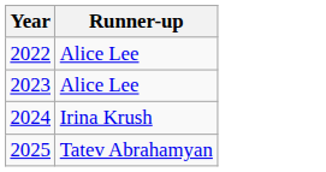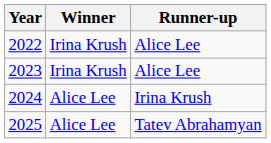 <table class=wikitable>
 <tr>
 <th>Year</th>
+<th>Winner</th>
 <th>Runner-up</th>
 </tr>
 <tr>
 <td><a href='#'>2022</a></td>
+<td><a href='#'>Irina Krush</a></td>
 <td><a href='#'>Alice Lee</a></td>
 </tr>
 <tr>
 <td><a href='#'>2023</a></td>
+<td><a href='#'>Irina Krush</a></td>
 <td><a href='#'>Alice Lee</a></td>
 </tr>
 <tr>
 <td><a href='#'>2024</a></td>
+<td><a href='#'>Alice Lee</a></td>
 <td><a href='#'>Irina Krush</a></td>
 </tr>
 <tr>
 <td><a href='#'>2025</a></td>
+<td><a href='#'>Alice Lee</a></td>
 <td><a href='#'>Tatev Abrahamyan</a></td>
 </tr>
 </table>
